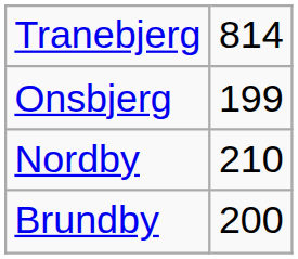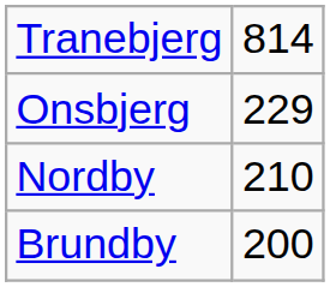 <table class="wikitable" style="margin-right:1em">
 <tr>
 <td><a href='#'>Tranebjerg</a></td>
 <td align="center">814</td>
 </tr>
 <tr>
 <td><a href='#'>Onsbjerg</a></td>
-<td align="center">199</td>
+<td align="center">229</td>
 </tr>
 <tr>
 <td><a href='#'>Nordby</a></td>
 <td align="center">210</td>
 </tr>
 <tr>
 <td><a href='#'>Brundby</a></td>
 <td align="center">200</td>
 </tr>
 </table>
